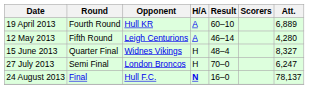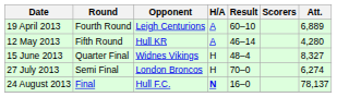 <table class="wikitable" style="font-size:85%;">
 <tr>
 <th>Date</th>
 <th>Round</th>
 <th>Opponent</th>
 <th>H/A</th>
 <th>Result</th>
 <th>Scorers</th>
 <th>Att.</th>
 </tr>
 <tr style="background:#ddffdd">
 <td>19 April 2013</td>
 <td>Fourth Round</td>
-<td> <a href='#'>Hull KR</a></td>
+<td> <a href='#'>Leigh Centurions</a></td>
 <td><a href='#'>A</a></td>
 <td>60–10</td>
 <td></td>
 <td>6,889</td>
 </tr>
 <tr style="background:#ddffdd">
 <td>12 May 2013</td>
 <td>Fifth Round</td>
-<td> <a href='#'>Leigh Centurions</a></td>
+<td> <a href='#'>Hull KR</a></td>
 <td><a href='#'>A</a></td>
 <td>46–14</td>
 <td></td>
 <td>4,280</td>
 </tr>
 <tr style="background:#ddffdd">
 <td>15 June 2013</td>
 <td>Quarter Final</td>
 <td> <a href='#'>Widnes Vikings</a></td>
 <td>H</td>
 <td>48–4</td>
 <td></td>
 <td>8,327</td>
 </tr>
 <tr style="background:#ddffdd">
 <td>27 July 2013</td>
 <td>Semi Final</td>
 <td> <a href='#'>London Broncos</a></td>
 <td>H</td>
 <td>70–0</td>
 <td></td>
-<td>6,247</td>
+<td>6,274</td>
 </tr>
 <tr style="background:#ddffdd">
 <td>24 August 2013</td>
 <td><a href='#'>Final</a></td>
 <td> <a href='#'>Hull F.C.</a></td>
 <td><strong><a href='#'>N</a></strong></td>
 <td>16–0</td>
 <td></td>
 <td>78,137</td>
 </tr>
 <tr>
 </tr>
 </table>
